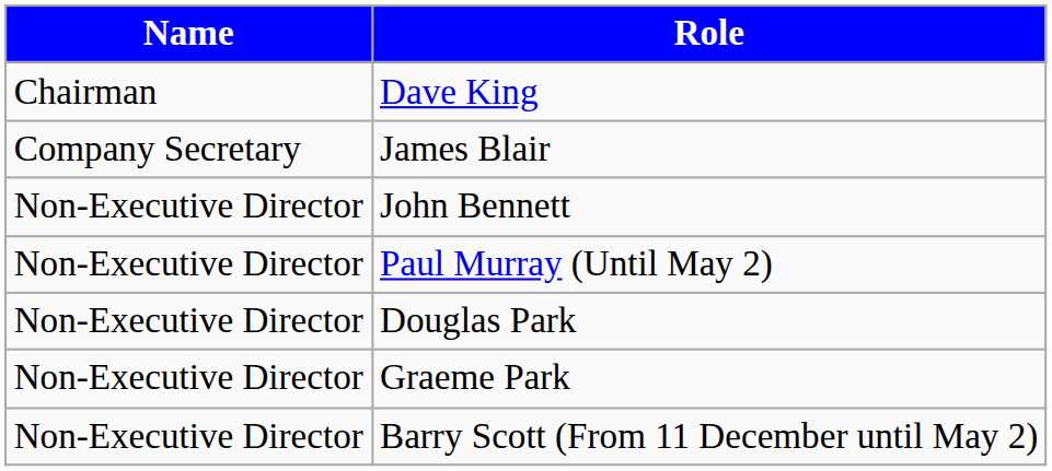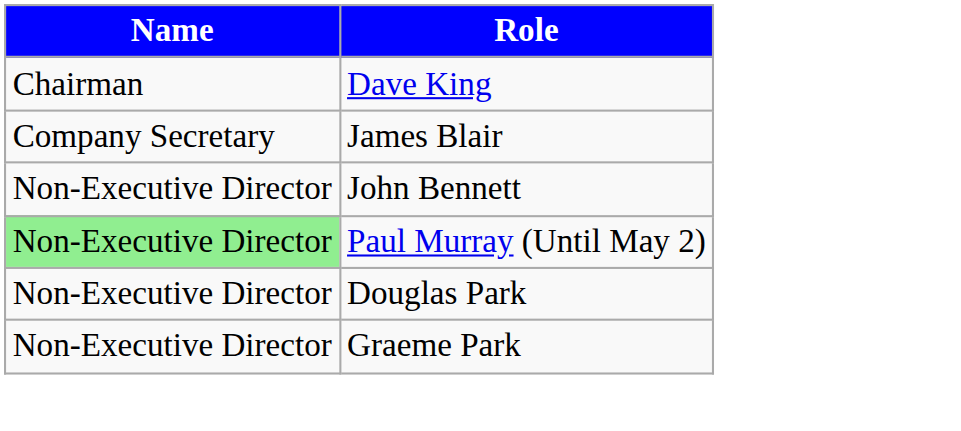 <table class="wikitable">
 <tr>
 <th style="background:#00f; color:white;" scope="col">Name</th>
 <th style="background:#00f; color:white;" scope="col">Role</th>
 </tr>
 <tr>
 <td>Chairman</td>
 <td><a href='#'>Dave King</a></td>
 </tr>
 <tr>
 <td>Company Secretary</td>
 <td>James Blair</td>
 </tr>
 <tr>
 <td>Non-Executive Director</td>
 <td>John Bennett</td>
 </tr>
 <tr>
-<td>Non-Executive Director</td>
+<td style="background: lightgreen;">Non-Executive Director</td>
 <td><a href='#'>Paul Murray</a> (Until May 2)</td>
 </tr>
 <tr>
 <td>Non-Executive Director</td>
 <td>Douglas Park</td>
 </tr>
 <tr>
 <td>Non-Executive Director</td>
 <td>Graeme Park</td>
 </tr>
-<tr>
-<td>Non-Executive Director</td>
-<td>Barry Scott (From 11 December until May 2)</td>
-</tr>
 </table>
